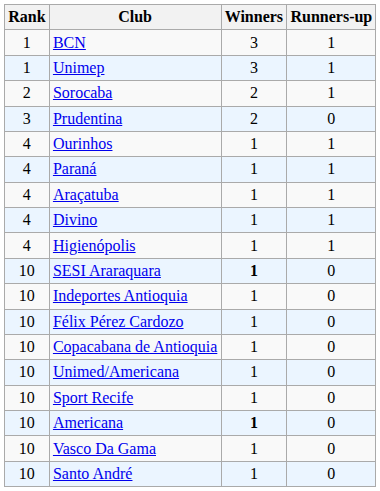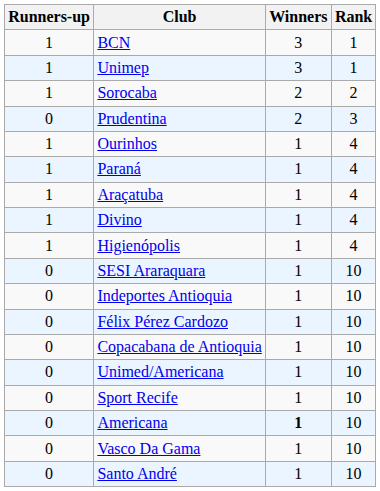 <table class="wikitable sortable" style="text-align: center;">
 <tr style=>
-<th>Rank</th>
+<th>Runners-up</th>
 <th>Club</th>
 <th>Winners</th>
-<th>Runners-up</th>
+<th>Rank</th>
 </tr>
 <tr>
 <td>1</td>
 <td align=left> <a href='#'>BCN</a></td>
 <td>3</td>
 <td>1</td>
 </tr>
 <tr bgcolor=#EBF5FF>
 <td>1</td>
 <td align=left> <a href='#'>Unimep</a></td>
 <td>3</td>
 <td>1</td>
 </tr>
 <tr>
-<td>2</td>
+<td>1</td>
 <td align=left> <a href='#'>Sorocaba</a></td>
 <td>2</td>
-<td>1</td>
+<td>2</td>
 </tr>
 <tr bgcolor=#EBF5FF>
-<td>3</td>
+<td>0</td>
 <td align=left> <a href='#'>Prudentina</a></td>
 <td>2</td>
-<td>0</td>
+<td>3</td>
 </tr>
 <tr>
-<td>4</td>
+<td>1</td>
 <td align=left> <a href='#'>Ourinhos</a></td>
 <td>1</td>
-<td>1</td>
+<td>4</td>
 </tr>
 <tr bgcolor=#EBF5FF>
-<td>4</td>
+<td>1</td>
 <td align=left> <a href='#'>Paraná</a></td>
 <td>1</td>
-<td>1</td>
+<td>4</td>
 </tr>
 <tr>
-<td>4</td>
+<td>1</td>
 <td align=left> <a href='#'>Araçatuba</a></td>
 <td>1</td>
-<td>1</td>
+<td>4</td>
 </tr>
 <tr bgcolor=#EBF5FF>
-<td>4</td>
+<td>1</td>
 <td align=left> <a href='#'>Divino</a></td>
 <td>1</td>
-<td>1</td>
+<td>4</td>
 </tr>
 <tr>
-<td>4</td>
+<td>1</td>
 <td align=left> <a href='#'>Higienópolis</a></td>
 <td>1</td>
-<td>1</td>
+<td>4</td>
 </tr>
 <tr bgcolor=#EBF5FF>
+<td>0</td>
+<td align=left> <a href='#'>SESI Araraquara</a></td>
+<td>1</td>
 <td>10</td>
-<td align=left> <a href='#'>SESI Araraquara</a></td>
-<td><strong>1</strong></td>
-<td>0</td>
 </tr>
 <tr>
-<td>10</td>
+<td>0</td>
 <td align=left> <a href='#'>Indeportes Antioquia</a></td>
 <td>1</td>
-<td>0</td>
+<td>10</td>
 </tr>
 <tr bgcolor=#EBF5FF>
-<td>10</td>
+<td>0</td>
 <td align=left> <a href='#'>Félix Pérez Cardozo</a></td>
 <td>1</td>
-<td>0</td>
+<td>10</td>
 </tr>
 <tr>
-<td>10</td>
+<td>0</td>
 <td align=left> <a href='#'>Copacabana de Antioquia</a></td>
 <td>1</td>
-<td>0</td>
+<td>10</td>
 </tr>
 <tr bgcolor=#EBF5FF>
-<td>10</td>
+<td>0</td>
 <td align=left> <a href='#'>Unimed/Americana</a></td>
 <td>1</td>
-<td>0</td>
+<td>10</td>
 </tr>
 <tr>
-<td>10</td>
+<td>0</td>
 <td align=left> <a href='#'>Sport Recife</a></td>
 <td>1</td>
-<td>0</td>
+<td>10</td>
 </tr>
 <tr bgcolor=#EBF5FF>
-<td>10</td>
+<td>0</td>
 <td align=left> <a href='#'>Americana</a></td>
 <td><strong>1</strong></td>
-<td>0</td>
+<td>10</td>
 </tr>
 <tr>
-<td>10</td>
+<td>0</td>
 <td align=left> <a href='#'>Vasco Da Gama</a></td>
 <td>1</td>
-<td>0</td>
+<td>10</td>
 </tr>
 <tr bgcolor=#EBF5FF>
-<td>10</td>
+<td>0</td>
 <td align=left> <a href='#'>Santo André</a></td>
 <td>1</td>
-<td>0</td>
+<td>10</td>
 </tr>
 </table>
